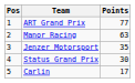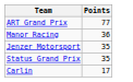 <table class="wikitable" style="font-size: 85%;">
 <tr>
-<th>Pos</th>
 <th>Team</th>
 <th>Points</th>
 </tr>
 <tr>
-<td>1</td>
 <td> <a href='#'>ART Grand Prix</a></td>
 <td align="right">77</td>
 </tr>
 <tr>
-<td>2</td>
 <td> <a href='#'>Manor Racing</a></td>
-<td align="right">63</td>
+<td align="right">36</td>
 </tr>
 <tr>
-<td>3</td>
 <td> <a href='#'>Jenzer Motorsport</a></td>
 <td align="right">35</td>
 </tr>
 <tr>
-<td>4</td>
 <td> <a href='#'>Status Grand Prix</a></td>
-<td align="right">30</td>
+<td align="right">35</td>
 </tr>
 <tr>
-<td>5</td>
 <td> <a href='#'>Carlin</a></td>
 <td align="right">17</td>
 </tr>
 </table>
